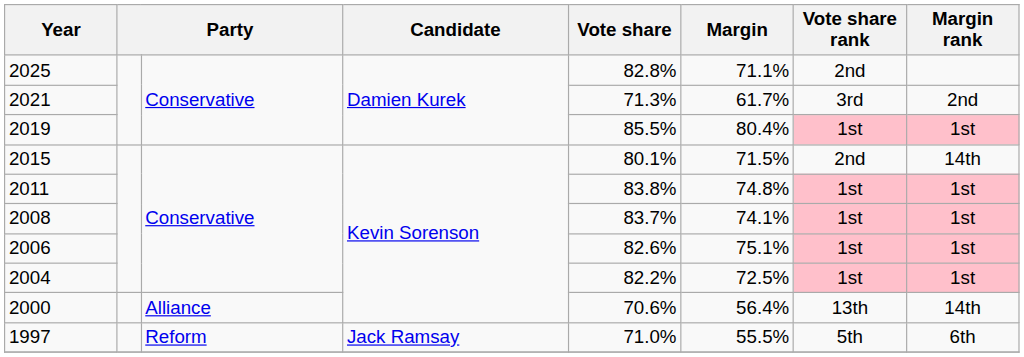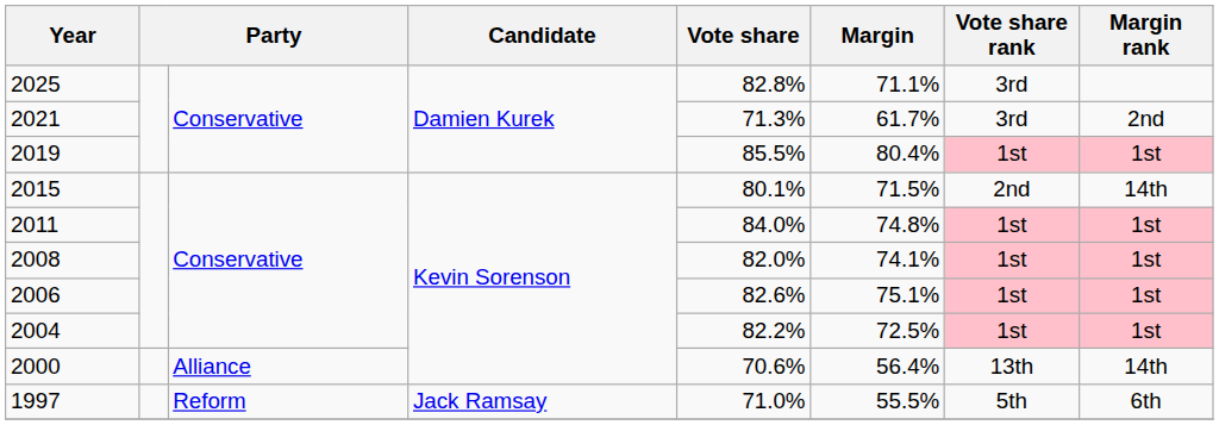 <table class="wikitable">
 <tr>
 <th bgcolor="#DDDDFF" width="10%">Year</th>
 <th bgcolor="#DDDDFF" width="20%" colspan="2">Party</th>
 <th bgcolor="#DDDDFF" width="20%">Candidate</th>
 <th bgcolor="#DDDDFF" width="10%">Vote share</th>
 <th bgcolor="#DDDDFF" width="10%">Margin</th>
 <th bgcolor="#DDDDFF" width="10%">Vote share rank</th>
 <th bgcolor="#DDDDFF" width="10%">Margin rank</th>
 </tr>
 <tr>
 <td>2025</td>
 <td rowspan=3 > </td>
 <td rowspan=3><a href='#'>Conservative</a></td>
 <td rowspan=3><a href='#'>Damien Kurek</a></td>
 <td align=right>82.8%</td>
 <td align=right>71.1%</td>
-<td align=center>2nd</td>
+<td align=center>3rd</td>
 <td align=center></td>
 </tr>
 <tr>
 <td>2021</td>
 <td align=right>71.3%</td>
 <td align=right>61.7%</td>
 <td align=center>3rd</td>
 <td align=center>2nd</td>
 </tr>
 <tr>
 <td>2019</td>
 <td align=right>85.5%</td>
 <td align=right>80.4%</td>
 <td bgcolor=pink align=center>1st</td>
 <td bgcolor=pink align=center>1st</td>
 </tr>
 <tr>
 <td>2015</td>
 <td rowspan=5 > </td>
 <td rowspan=5><a href='#'>Conservative</a></td>
 <td rowspan=6><a href='#'>Kevin Sorenson</a></td>
 <td align=right>80.1%</td>
 <td align=right>71.5%</td>
 <td align=center>2nd</td>
 <td align=center>14th</td>
 </tr>
 <tr>
 <td>2011</td>
-<td align=right>83.8%</td>
+<td align=right>84.0%</td>
 <td align=right>74.8%</td>
 <td bgcolor=pink align=center>1st</td>
 <td bgcolor=pink align=center>1st</td>
 </tr>
 <tr>
 <td>2008</td>
-<td align=right>83.7%</td>
+<td align=right>82.0%</td>
 <td align=right>74.1%</td>
 <td bgcolor=pink align=center>1st</td>
 <td bgcolor=pink align=center>1st</td>
 </tr>
 <tr>
 <td>2006</td>
 <td align=right>82.6%</td>
 <td align=right>75.1%</td>
 <td bgcolor=pink align=center>1st</td>
 <td bgcolor=pink align=center>1st</td>
 </tr>
 <tr>
 <td>2004</td>
 <td align=right>82.2%</td>
 <td align=right>72.5%</td>
 <td bgcolor=pink align=center>1st</td>
 <td bgcolor=pink align=center>1st</td>
 </tr>
 <tr>
 <td>2000</td>
 <td> </td>
 <td><a href='#'>Alliance</a></td>
 <td align=right>70.6%</td>
 <td align=right>56.4%</td>
 <td align=center>13th</td>
 <td align=center>14th</td>
 </tr>
 <tr>
 <td>1997</td>
 <td> </td>
 <td><a href='#'>Reform</a></td>
 <td><a href='#'>Jack Ramsay</a></td>
 <td align=right>71.0%</td>
 <td align=right>55.5%</td>
 <td align=center>5th</td>
 <td align=center>6th</td>
 </tr>
 <tr>
 </tr>
 </table>
